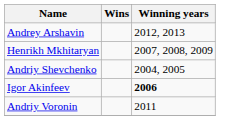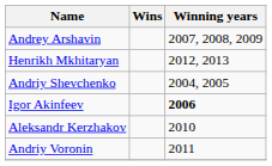 <table class="wikitable"  style="font-size: 95%;">
 <tr>
 <th>Name</th>
 <th>Wins</th>
 <th>Winning years</th>
 </tr>
 <tr>
 <td> <a href='#'>Andrey Arshavin</a></td>
 <td></td>
-<td>2012, 2013</td>
+<td>2007, 2008, 2009</td>
 </tr>
 <tr>
 <td> <a href='#'>Henrikh Mkhitaryan</a></td>
 <td></td>
-<td>2007, 2008, 2009</td>
+<td>2012, 2013</td>
 </tr>
 <tr>
 <td> <a href='#'>Andriy Shevchenko</a></td>
 <td></td>
 <td>2004, 2005</td>
 </tr>
 <tr>
 <td> <a href='#'>Igor Akinfeev</a></td>
 <td></td>
 <td><strong>2006</strong></td>
 </tr>
 <tr>
+<td> <a href='#'>Aleksandr Kerzhakov</a></td>
+<td></td>
+<td>2010</td>
+</tr>
+<tr>
 <td> <a href='#'>Andriy Voronin</a></td>
 <td></td>
 <td>2011</td>
 </tr>
 <tr>
 </tr>
 </table>
